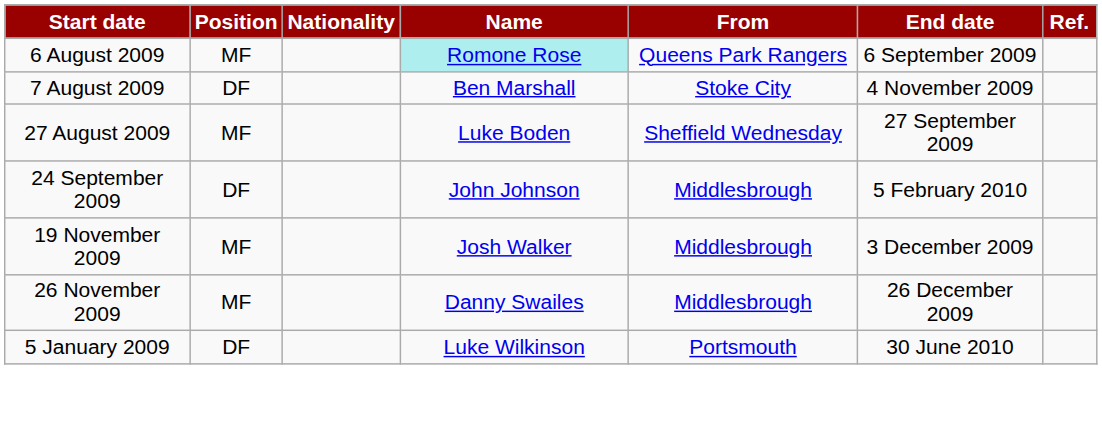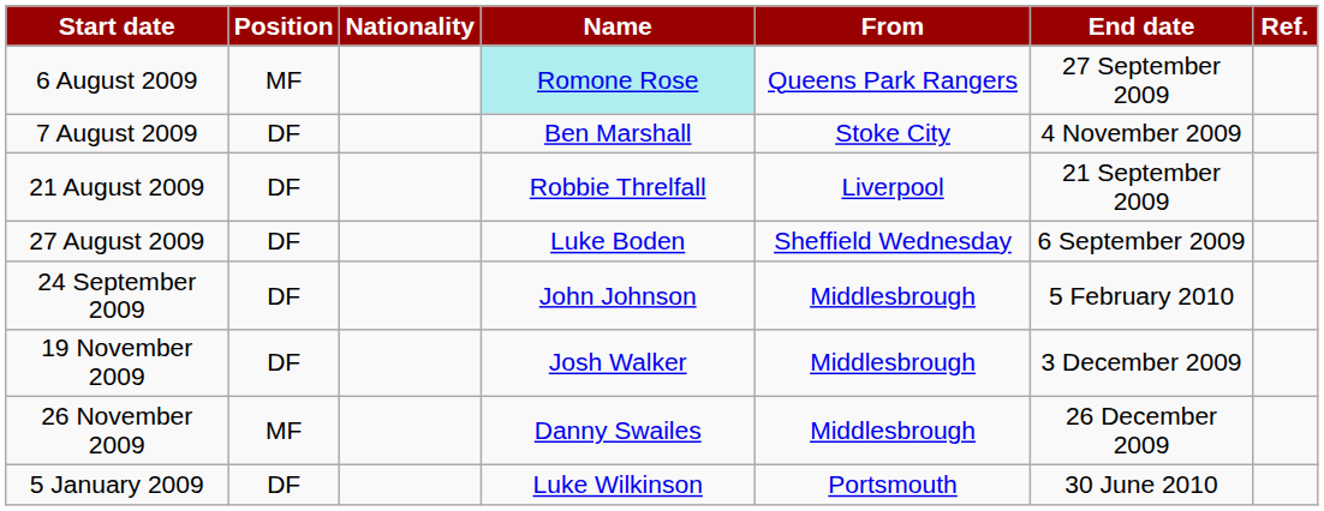 <table class="wikitable"  style="text-align:center; font-size:90%; ">
 <tr>
 <th style="background:#990000; color:white; width:120px;">Start date</th>
 <th style="background:#990000; color:white; width:50px;">Position</th>
 <th style="background:#990000; color:white; width:50px;">Nationality</th>
 <th style="background:#990000; color:white; width:150px;">Name</th>
 <th style="background:#990000; color:white; width:150px;">From</th>
 <th style="background:#990000; color:white; width:120px;">End date</th>
 <th style="background:#990000; color:white; width:30px;">Ref.</th>
 </tr>
 <tr>
 <td>6 August 2009</td>
 <td>MF</td>
 <td></td>
 <td style="background: paleturquoise;"><a href='#'>Romone Rose</a></td>
 <td><a href='#'>Queens Park Rangers</a></td>
-<td>6 September 2009</td>
+<td>27 September 2009</td>
 <td align="center"></td>
 </tr>
 <tr>
 <td>7 August 2009</td>
 <td>DF</td>
 <td></td>
 <td><a href='#'>Ben Marshall</a></td>
 <td><a href='#'>Stoke City</a></td>
 <td>4 November 2009</td>
 <td align="center"></td>
 </tr>
 <tr>
+<td>21 August 2009</td>
+<td>DF</td>
+<td></td>
+<td><a href='#'>Robbie Threlfall</a></td>
+<td><a href='#'>Liverpool</a></td>
+<td>21 September 2009</td>
+<td align="center"></td>
+</tr>
+<tr>
 <td>27 August 2009</td>
-<td>MF</td>
+<td>DF</td>
 <td></td>
 <td><a href='#'>Luke Boden</a></td>
 <td><a href='#'>Sheffield Wednesday</a></td>
-<td>27 September 2009</td>
+<td>6 September 2009</td>
 <td align="center"></td>
 </tr>
 <tr>
 <td>24 September 2009</td>
 <td>DF</td>
 <td></td>
 <td><a href='#'>John Johnson</a></td>
 <td><a href='#'>Middlesbrough</a></td>
 <td>5 February 2010</td>
 <td align="center"></td>
 </tr>
 <tr>
 <td>19 November 2009</td>
-<td>MF</td>
+<td>DF</td>
 <td></td>
 <td><a href='#'>Josh Walker</a></td>
 <td><a href='#'>Middlesbrough</a></td>
 <td>3 December 2009</td>
 <td align="center"></td>
 </tr>
 <tr>
 <td>26 November 2009</td>
 <td>MF</td>
 <td></td>
 <td><a href='#'>Danny Swailes</a></td>
 <td><a href='#'>Middlesbrough</a></td>
 <td>26 December 2009</td>
 <td align="center"></td>
 </tr>
 <tr>
 <td>5 January 2009</td>
 <td>DF</td>
 <td></td>
 <td><a href='#'>Luke Wilkinson</a></td>
 <td><a href='#'>Portsmouth</a></td>
 <td>30 June 2010</td>
 <td align="center"></td>
 </tr>
 </table>
